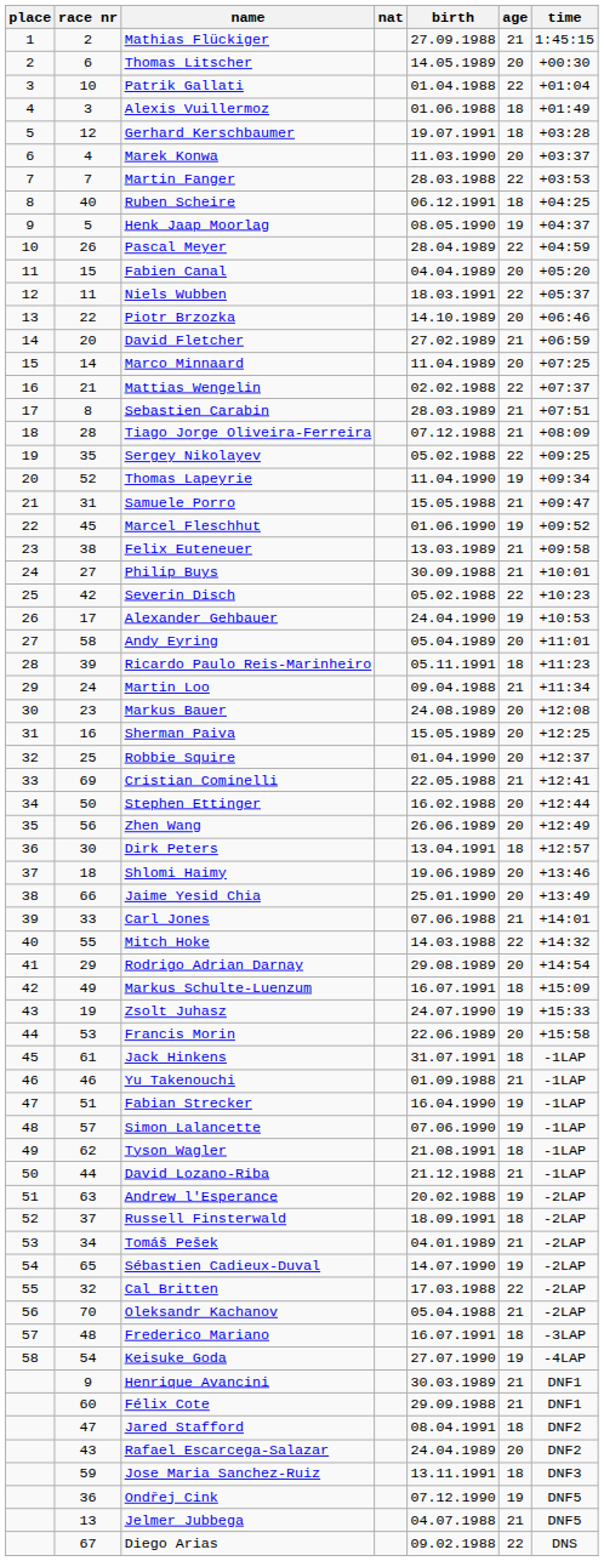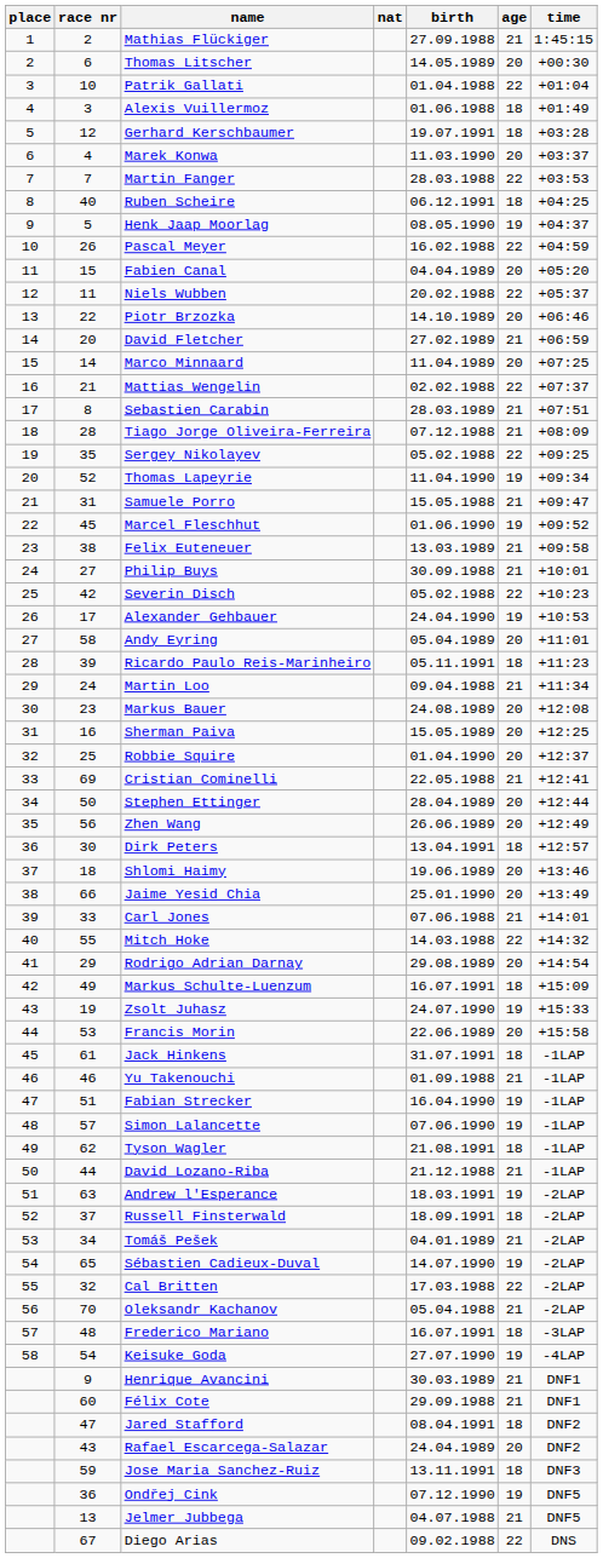 <table class="wikitable" border="1" style="text-align:center">
 <tr>
 <th>place</th>
 <th>race nr</th>
 <th>name</th>
 <th>nat</th>
 <th>birth</th>
 <th>age</th>
 <th>time</th>
 </tr>
 <tr>
 <td>1</td>
 <td>2</td>
 <td align=left><a href='#'>Mathias Flückiger</a></td>
 <td align=left></td>
 <td>27.09.1988</td>
 <td>21</td>
 <td>1:45:15</td>
 </tr>
 <tr>
 <td>2</td>
 <td>6</td>
 <td align=left><a href='#'>Thomas Litscher</a></td>
 <td align=left></td>
 <td>14.05.1989</td>
 <td>20</td>
 <td>+00:30</td>
 </tr>
 <tr>
 <td>3</td>
 <td>10</td>
 <td align=left><a href='#'>Patrik Gallati</a></td>
 <td align=left></td>
 <td>01.04.1988</td>
 <td>22</td>
 <td>+01:04</td>
 </tr>
 <tr>
 <td>4</td>
 <td>3</td>
 <td align=left><a href='#'>Alexis Vuillermoz</a></td>
 <td align=left></td>
 <td>01.06.1988</td>
 <td>18</td>
 <td>+01:49</td>
 </tr>
 <tr>
 <td>5</td>
 <td>12</td>
 <td align=left><a href='#'>Gerhard Kerschbaumer</a></td>
 <td align=left></td>
 <td>19.07.1991</td>
 <td>18</td>
 <td>+03:28</td>
 </tr>
 <tr>
 <td>6</td>
 <td>4</td>
 <td align=left><a href='#'>Marek Konwa</a></td>
 <td align=left></td>
 <td>11.03.1990</td>
 <td>20</td>
 <td>+03:37</td>
 </tr>
 <tr>
 <td>7</td>
 <td>7</td>
 <td align=left><a href='#'>Martin Fanger</a></td>
 <td align=left></td>
 <td>28.03.1988</td>
 <td>22</td>
 <td>+03:53</td>
 </tr>
 <tr>
 <td>8</td>
 <td>40</td>
 <td align=left><a href='#'>Ruben Scheire</a></td>
 <td align=left></td>
 <td>06.12.1991</td>
 <td>18</td>
 <td>+04:25</td>
 </tr>
 <tr>
 <td>9</td>
 <td>5</td>
 <td align=left><a href='#'>Henk Jaap Moorlag</a></td>
 <td align=left></td>
 <td>08.05.1990</td>
 <td>19</td>
 <td>+04:37</td>
 </tr>
 <tr>
 <td>10</td>
 <td>26</td>
 <td align=left><a href='#'>Pascal Meyer</a></td>
 <td align=left></td>
-<td>28.04.1989</td>
+<td>16.02.1988</td>
 <td>22</td>
 <td>+04:59</td>
 </tr>
 <tr>
 <td>11</td>
 <td>15</td>
 <td align=left><a href='#'>Fabien Canal</a></td>
 <td align=left></td>
 <td>04.04.1989</td>
 <td>20</td>
 <td>+05:20</td>
 </tr>
 <tr>
 <td>12</td>
 <td>11</td>
 <td align=left><a href='#'>Niels Wubben</a></td>
 <td align=left></td>
-<td>18.03.1991</td>
+<td>20.02.1988</td>
 <td>22</td>
 <td>+05:37</td>
 </tr>
 <tr>
 <td>13</td>
 <td>22</td>
 <td align=left><a href='#'>Piotr Brzozka</a></td>
 <td align=left></td>
 <td>14.10.1989</td>
 <td>20</td>
 <td>+06:46</td>
 </tr>
 <tr>
 <td>14</td>
 <td>20</td>
 <td align=left><a href='#'>David Fletcher</a></td>
 <td align=left></td>
 <td>27.02.1989</td>
 <td>21</td>
 <td>+06:59</td>
 </tr>
 <tr>
 <td>15</td>
 <td>14</td>
 <td align=left><a href='#'>Marco Minnaard</a></td>
 <td align=left></td>
 <td>11.04.1989</td>
 <td>20</td>
 <td>+07:25</td>
 </tr>
 <tr>
 <td>16</td>
 <td>21</td>
 <td align=left><a href='#'>Mattias Wengelin</a></td>
 <td align=left></td>
 <td>02.02.1988</td>
 <td>22</td>
 <td>+07:37</td>
 </tr>
 <tr>
 <td>17</td>
 <td>8</td>
 <td align=left><a href='#'>Sebastien Carabin</a></td>
 <td align=left></td>
 <td>28.03.1989</td>
 <td>21</td>
 <td>+07:51</td>
 </tr>
 <tr>
 <td>18</td>
 <td>28</td>
 <td align=left><a href='#'>Tiago Jorge Oliveira-Ferreira</a></td>
 <td align=left></td>
 <td>07.12.1988</td>
 <td>21</td>
 <td>+08:09</td>
 </tr>
 <tr>
 <td>19</td>
 <td>35</td>
 <td align=left><a href='#'>Sergey Nikolayev</a></td>
 <td align=left></td>
 <td>05.02.1988</td>
 <td>22</td>
 <td>+09:25</td>
 </tr>
 <tr>
 <td>20</td>
 <td>52</td>
 <td align=left><a href='#'>Thomas Lapeyrie</a></td>
 <td align=left></td>
 <td>11.04.1990</td>
 <td>19</td>
 <td>+09:34</td>
 </tr>
 <tr>
 <td>21</td>
 <td>31</td>
 <td align=left><a href='#'>Samuele Porro</a></td>
 <td align=left></td>
 <td>15.05.1988</td>
 <td>21</td>
 <td>+09:47</td>
 </tr>
 <tr>
 <td>22</td>
 <td>45</td>
 <td align=left><a href='#'>Marcel Fleschhut</a></td>
 <td align=left></td>
 <td>01.06.1990</td>
 <td>19</td>
 <td>+09:52</td>
 </tr>
 <tr>
 <td>23</td>
 <td>38</td>
 <td align=left><a href='#'>Felix Euteneuer</a></td>
 <td align=left></td>
 <td>13.03.1989</td>
 <td>21</td>
 <td>+09:58</td>
 </tr>
 <tr>
 <td>24</td>
 <td>27</td>
 <td align=left><a href='#'>Philip Buys</a></td>
 <td align=left></td>
 <td>30.09.1988</td>
 <td>21</td>
 <td>+10:01</td>
 </tr>
 <tr>
 <td>25</td>
 <td>42</td>
 <td align=left><a href='#'>Severin Disch</a></td>
 <td align=left></td>
 <td>05.02.1988</td>
 <td>22</td>
 <td>+10:23</td>
 </tr>
 <tr>
 <td>26</td>
 <td>17</td>
 <td align=left><a href='#'>Alexander Gehbauer</a></td>
 <td align=left></td>
 <td>24.04.1990</td>
 <td>19</td>
 <td>+10:53</td>
 </tr>
 <tr>
 <td>27</td>
 <td>58</td>
 <td align=left><a href='#'>Andy Eyring</a></td>
 <td align=left></td>
 <td>05.04.1989</td>
 <td>20</td>
 <td>+11:01</td>
 </tr>
 <tr>
 <td>28</td>
 <td>39</td>
 <td align=left><a href='#'>Ricardo Paulo Reis-Marinheiro</a></td>
 <td align=left></td>
 <td>05.11.1991</td>
 <td>18</td>
 <td>+11:23</td>
 </tr>
 <tr>
 <td>29</td>
 <td>24</td>
 <td align=left><a href='#'>Martin Loo</a></td>
 <td align=left></td>
 <td>09.04.1988</td>
 <td>21</td>
 <td>+11:34</td>
 </tr>
 <tr>
 <td>30</td>
 <td>23</td>
 <td align=left><a href='#'>Markus Bauer</a></td>
 <td align=left></td>
 <td>24.08.1989</td>
 <td>20</td>
 <td>+12:08</td>
 </tr>
 <tr>
 <td>31</td>
 <td>16</td>
 <td align=left><a href='#'>Sherman Paiva</a></td>
 <td align=left></td>
 <td>15.05.1989</td>
 <td>20</td>
 <td>+12:25</td>
 </tr>
 <tr>
 <td>32</td>
 <td>25</td>
 <td align=left><a href='#'>Robbie Squire</a></td>
 <td align=left></td>
 <td>01.04.1990</td>
 <td>20</td>
 <td>+12:37</td>
 </tr>
 <tr>
 <td>33</td>
 <td>69</td>
 <td align=left><a href='#'>Cristian Cominelli</a></td>
 <td align=left></td>
 <td>22.05.1988</td>
 <td>21</td>
 <td>+12:41</td>
 </tr>
 <tr>
 <td>34</td>
 <td>50</td>
 <td align=left><a href='#'>Stephen Ettinger</a></td>
 <td align=left></td>
-<td>16.02.1988</td>
+<td>28.04.1989</td>
 <td>20</td>
 <td>+12:44</td>
 </tr>
 <tr>
 <td>35</td>
 <td>56</td>
 <td align=left><a href='#'>Zhen Wang</a></td>
 <td align=left></td>
 <td>26.06.1989</td>
 <td>20</td>
 <td>+12:49</td>
 </tr>
 <tr>
 <td>36</td>
 <td>30</td>
 <td align=left><a href='#'>Dirk Peters</a></td>
 <td align=left></td>
 <td>13.04.1991</td>
 <td>18</td>
 <td>+12:57</td>
 </tr>
 <tr>
 <td>37</td>
 <td>18</td>
 <td align=left><a href='#'>Shlomi Haimy</a></td>
 <td align=left></td>
 <td>19.06.1989</td>
 <td>20</td>
 <td>+13:46</td>
 </tr>
 <tr>
 <td>38</td>
 <td>66</td>
 <td align=left><a href='#'>Jaime Yesid Chia</a></td>
 <td align=left></td>
 <td>25.01.1990</td>
 <td>20</td>
 <td>+13:49</td>
 </tr>
 <tr>
 <td>39</td>
 <td>33</td>
 <td align=left><a href='#'>Carl Jones</a></td>
 <td align=left></td>
 <td>07.06.1988</td>
 <td>21</td>
 <td>+14:01</td>
 </tr>
 <tr>
 <td>40</td>
 <td>55</td>
 <td align=left><a href='#'>Mitch Hoke</a></td>
 <td align=left></td>
 <td>14.03.1988</td>
 <td>22</td>
 <td>+14:32</td>
 </tr>
 <tr>
 <td>41</td>
 <td>29</td>
 <td align=left><a href='#'>Rodrigo Adrian Darnay</a></td>
 <td align=left></td>
 <td>29.08.1989</td>
 <td>20</td>
 <td>+14:54</td>
 </tr>
 <tr>
 <td>42</td>
 <td>49</td>
 <td align=left><a href='#'>Markus Schulte-Luenzum</a></td>
 <td align=left></td>
 <td>16.07.1991</td>
 <td>18</td>
 <td>+15:09</td>
 </tr>
 <tr>
 <td>43</td>
 <td>19</td>
 <td align=left><a href='#'>Zsolt Juhasz</a></td>
 <td align=left></td>
 <td>24.07.1990</td>
 <td>19</td>
 <td>+15:33</td>
 </tr>
 <tr>
 <td>44</td>
 <td>53</td>
 <td align=left><a href='#'>Francis Morin</a></td>
 <td align=left></td>
 <td>22.06.1989</td>
 <td>20</td>
 <td>+15:58</td>
 </tr>
 <tr>
 <td>45</td>
 <td>61</td>
 <td align=left><a href='#'>Jack Hinkens</a></td>
 <td align=left></td>
 <td>31.07.1991</td>
 <td>18</td>
 <td>-1LAP</td>
 </tr>
 <tr>
 <td>46</td>
 <td>46</td>
 <td align=left><a href='#'>Yu Takenouchi</a></td>
 <td align=left></td>
 <td>01.09.1988</td>
 <td>21</td>
 <td>-1LAP</td>
 </tr>
 <tr>
 <td>47</td>
 <td>51</td>
 <td align=left><a href='#'>Fabian Strecker</a></td>
 <td align=left></td>
 <td>16.04.1990</td>
 <td>19</td>
 <td>-1LAP</td>
 </tr>
 <tr>
 <td>48</td>
 <td>57</td>
 <td align=left><a href='#'>Simon Lalancette</a></td>
 <td align=left></td>
 <td>07.06.1990</td>
 <td>19</td>
 <td>-1LAP</td>
 </tr>
 <tr>
 <td>49</td>
 <td>62</td>
 <td align=left><a href='#'>Tyson Wagler</a></td>
 <td align=left></td>
 <td>21.08.1991</td>
 <td>18</td>
 <td>-1LAP</td>
 </tr>
 <tr>
 <td>50</td>
 <td>44</td>
 <td align=left><a href='#'>David Lozano-Riba</a></td>
 <td align=left></td>
 <td>21.12.1988</td>
 <td>21</td>
 <td>-1LAP</td>
 </tr>
 <tr>
 <td>51</td>
 <td>63</td>
 <td align=left><a href='#'>Andrew l'Esperance</a></td>
 <td align=left></td>
-<td>20.02.1988</td>
+<td>18.03.1991</td>
 <td>19</td>
 <td>-2LAP</td>
 </tr>
 <tr>
 <td>52</td>
 <td>37</td>
 <td align=left><a href='#'>Russell Finsterwald</a></td>
 <td align=left></td>
 <td>18.09.1991</td>
 <td>18</td>
 <td>-2LAP</td>
 </tr>
 <tr>
 <td>53</td>
 <td>34</td>
 <td align=left><a href='#'>Tomáš Pešek</a></td>
 <td align=left></td>
 <td>04.01.1989</td>
 <td>21</td>
 <td>-2LAP</td>
 </tr>
 <tr>
 <td>54</td>
 <td>65</td>
 <td align=left><a href='#'>Sébastien Cadieux-Duval</a></td>
 <td align=left></td>
 <td>14.07.1990</td>
 <td>19</td>
 <td>-2LAP</td>
 </tr>
 <tr>
 <td>55</td>
 <td>32</td>
 <td align=left><a href='#'>Cal Britten</a></td>
 <td align=left></td>
 <td>17.03.1988</td>
 <td>22</td>
 <td>-2LAP</td>
 </tr>
 <tr>
 <td>56</td>
 <td>70</td>
 <td align=left><a href='#'>Oleksandr Kachanov</a></td>
 <td align=left></td>
 <td>05.04.1988</td>
 <td>21</td>
 <td>-2LAP</td>
 </tr>
 <tr>
 <td>57</td>
 <td>48</td>
 <td align=left><a href='#'>Frederico Mariano</a></td>
 <td align=left></td>
 <td>16.07.1991</td>
 <td>18</td>
 <td>-3LAP</td>
 </tr>
 <tr>
 <td>58</td>
 <td>54</td>
 <td align=left><a href='#'>Keisuke Goda</a></td>
 <td align=left></td>
 <td>27.07.1990</td>
 <td>19</td>
 <td>-4LAP</td>
 </tr>
 <tr>
 <td></td>
 <td>9</td>
 <td align=left><a href='#'>Henrique Avancini</a></td>
 <td align=left></td>
 <td>30.03.1989</td>
 <td>21</td>
 <td>DNF1</td>
 </tr>
 <tr>
 <td></td>
 <td>60</td>
 <td align=left><a href='#'>Félix Cote</a></td>
 <td align=left></td>
 <td>29.09.1988</td>
 <td>21</td>
 <td>DNF1</td>
 </tr>
 <tr>
 <td></td>
 <td>47</td>
 <td align=left><a href='#'>Jared Stafford</a></td>
 <td align=left></td>
 <td>08.04.1991</td>
 <td>18</td>
 <td>DNF2</td>
 </tr>
 <tr>
 <td></td>
 <td>43</td>
 <td align=left><a href='#'>Rafael Escarcega-Salazar</a></td>
 <td align=left></td>
 <td>24.04.1989</td>
 <td>20</td>
 <td>DNF2</td>
 </tr>
 <tr>
 <td></td>
 <td>59</td>
 <td align=left><a href='#'>Jose Maria Sanchez-Ruiz</a></td>
 <td align=left></td>
 <td>13.11.1991</td>
 <td>18</td>
 <td>DNF3</td>
 </tr>
 <tr>
 <td></td>
 <td>36</td>
 <td align=left><a href='#'>Ondřej Cink</a></td>
 <td align=left></td>
 <td>07.12.1990</td>
 <td>19</td>
 <td>DNF5</td>
 </tr>
 <tr>
 <td></td>
 <td>13</td>
 <td align=left><a href='#'>Jelmer Jubbega</a></td>
 <td align=left></td>
 <td>04.07.1988</td>
 <td>21</td>
 <td>DNF5</td>
 </tr>
 <tr>
 <td></td>
 <td>67</td>
 <td align=left>Diego Arias</td>
 <td align=left></td>
 <td>09.02.1988</td>
 <td>22</td>
 <td>DNS</td>
 </tr>
 </table>
